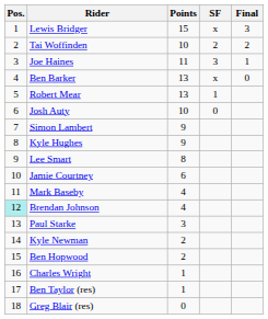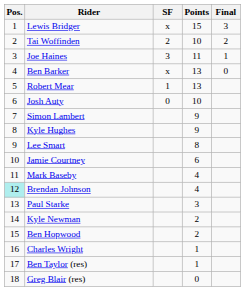 <table class=wikitable style="font-size:93%;">
 <tr>
 <th width=25px>Pos.</th>
 <th width=200px>Rider</th>
+<th width=40px>SF</th>
 <th width=40px>Points</th>
-<th width=40px>SF</th>
 <th width=40px>Final</th>
 </tr>
 <tr align=center>
 <td>1</td>
 <td align=left><a href='#'>Lewis Bridger</a></td>
+<td>x</td>
 <td>15</td>
-<td>x</td>
 <td>3</td>
 </tr>
 <tr align=center>
 <td>2</td>
 <td align=left><a href='#'>Tai Woffinden</a></td>
+<td>2</td>
 <td>10</td>
-<td>2</td>
 <td>2</td>
 </tr>
 <tr align=center>
 <td>3</td>
 <td align=left><a href='#'>Joe Haines</a></td>
+<td>3</td>
 <td>11</td>
-<td>3</td>
 <td>1</td>
 </tr>
 <tr align=center>
 <td>4</td>
 <td align=left><a href='#'>Ben Barker</a></td>
+<td>x</td>
 <td>13</td>
-<td>x</td>
 <td>0</td>
 </tr>
 <tr align=center>
 <td>5</td>
 <td align=left><a href='#'>Robert Mear</a></td>
+<td>1</td>
 <td>13</td>
-<td>1</td>
 <td></td>
 </tr>
 <tr align=center>
 <td>6</td>
 <td align=left><a href='#'>Josh Auty</a></td>
+<td>0</td>
 <td>10</td>
-<td>0</td>
 <td></td>
 </tr>
 <tr align=center>
 <td>7</td>
 <td align=left><a href='#'>Simon Lambert</a></td>
+<td></td>
 <td>9</td>
-<td></td>
 <td></td>
 </tr>
 <tr align=center>
 <td>8</td>
 <td align=left><a href='#'>Kyle Hughes</a></td>
+<td></td>
 <td>9</td>
-<td></td>
 <td></td>
 </tr>
 <tr align=center>
 <td>9</td>
 <td align=left><a href='#'>Lee Smart</a></td>
+<td></td>
 <td>8</td>
-<td></td>
 <td></td>
 </tr>
 <tr align=center>
 <td>10</td>
 <td align=left><a href='#'>Jamie Courtney</a></td>
+<td></td>
 <td>6</td>
-<td></td>
 <td></td>
 </tr>
 <tr align=center>
 <td>11</td>
 <td align=left><a href='#'>Mark Baseby</a></td>
+<td></td>
 <td>4</td>
-<td></td>
 <td></td>
 </tr>
 <tr align=center>
 <td style="background: paleturquoise;">12</td>
 <td align=left><a href='#'>Brendan Johnson</a></td>
+<td></td>
 <td>4</td>
-<td></td>
 <td></td>
 </tr>
 <tr align=center>
 <td>13</td>
 <td align=left><a href='#'>Paul Starke</a></td>
+<td></td>
 <td>3</td>
-<td></td>
 <td></td>
 </tr>
 <tr align=center>
 <td>14</td>
 <td align=left><a href='#'>Kyle Newman</a></td>
+<td></td>
 <td>2</td>
-<td></td>
 <td></td>
 </tr>
 <tr align=center>
 <td>15</td>
 <td align=left><a href='#'>Ben Hopwood</a></td>
+<td></td>
 <td>2</td>
-<td></td>
 <td></td>
 </tr>
 <tr align=center>
 <td>16</td>
 <td align=left><a href='#'>Charles Wright</a></td>
+<td></td>
 <td>1</td>
-<td></td>
 <td></td>
 </tr>
 <tr align=center>
 <td>17</td>
 <td align=left><a href='#'>Ben Taylor</a> (res)</td>
+<td></td>
 <td>1</td>
-<td></td>
 <td></td>
 </tr>
 <tr align=center>
 <td>18</td>
 <td align=left><a href='#'>Greg Blair</a> (res)</td>
+<td></td>
 <td>0</td>
-<td></td>
 <td></td>
 </tr>
 </table>
